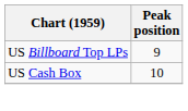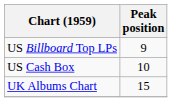 <table class="wikitable">
 <tr>
 <th>Chart (1959)</th>
 <th>Peak<br>position</th>
 </tr>
 <tr>
 <td>US <a href='#'><em>Billboard</em> Top LPs</a></td>
 <td align="center">9</td>
 </tr>
 <tr>
 <td>US <a href='#'>Cash Box</a></td>
 <td align="center">10</td>
 </tr>
 <tr>
+<td><a href='#'>UK Albums Chart</a></td>
+<td align="center">15</td>
+</tr>
+<tr>
 </tr>
 </table>
